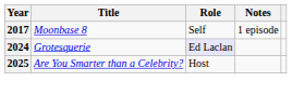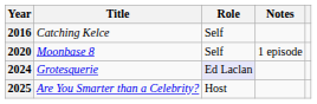 <table class="wikitable plainrowheaders">
 <tr>
 <th>Year</th>
 <th>Title</th>
 <th>Role</th>
 <th>Notes</th>
 <th></th>
 </tr>
 <tr>
-<th scope="row">2017</th>
+<th scope="row">2016</th>
+<td><em>Catching Kelce</em></td>
+<td>Self</td>
+<td></td>
+<td></td>
+</tr>
+<tr>
+<th scope="row">2020</th>
 <td><em><a href='#'>Moonbase 8</a></em></td>
 <td>Self</td>
 <td>1 episode</td>
 <td></td>
 </tr>
 <tr>
 <th scope="row">2024</th>
 <td><em><a href='#'>Grotesquerie</a></em></td>
 <td style="background: lavender;">Ed Laclan</td>
 <td></td>
 <td></td>
 </tr>
 <tr>
 <th scope="row">2025</th>
 <td><em><a href='#'>Are You Smarter than a Celebrity?</a></em></td>
 <td>Host</td>
 <td></td>
 <td></td>
 </tr>
 </table>
